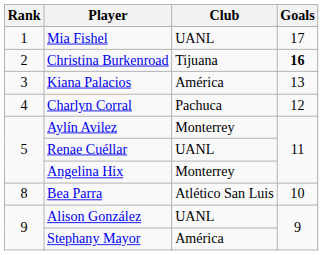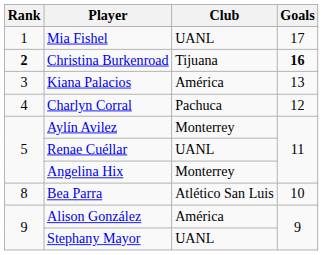 <table class="wikitable">
 <tr>
 <th>Rank</th>
 <th>Player</th>
 <th>Club</th>
 <th>Goals</th>
 </tr>
 <tr>
 <td align=center rowspan=1>1</td>
 <td> <a href='#'>Mia Fishel</a></td>
 <td>UANL</td>
 <td align=center rowspan=1>17</td>
 </tr>
 <tr>
-<td align=center rowspan=1>2</td>
+<td align=center rowspan=1><strong>2</strong></td>
 <td> <a href='#'>Christina Burkenroad</a></td>
 <td>Tijuana</td>
 <td align=center rowspan=1><strong>16</strong></td>
 </tr>
 <tr>
 <td align=center rowspan=1>3</td>
 <td> <a href='#'>Kiana Palacios</a></td>
 <td>América</td>
 <td align=center rowspan=1>13</td>
 </tr>
 <tr>
 <td align=center rowspan=1>4</td>
 <td> <a href='#'>Charlyn Corral</a></td>
 <td>Pachuca</td>
 <td align=center rowspan=1>12</td>
 </tr>
 <tr>
 <td align=center rowspan=3>5</td>
 <td> <a href='#'>Aylín Avilez</a></td>
 <td>Monterrey</td>
 <td align=center rowspan=3>11</td>
 </tr>
 <tr>
 <td> <a href='#'>Renae Cuéllar</a></td>
 <td>UANL</td>
 </tr>
 <tr>
 <td> <a href='#'>Angelina Hix</a></td>
 <td>Monterrey</td>
 </tr>
 <tr>
 <td align=center rowspan=1>8</td>
 <td> <a href='#'>Bea Parra</a></td>
 <td>Atlético San Luis</td>
 <td align=center rowspan=1>10</td>
 </tr>
 <tr>
 <td align=center rowspan=2>9</td>
 <td> <a href='#'>Alison González</a></td>
-<td>UANL</td>
+<td>América</td>
 <td align=center rowspan=2>9</td>
 </tr>
 <tr>
 <td> <a href='#'>Stephany Mayor</a></td>
-<td>América</td>
+<td>UANL</td>
 </tr>
 </table>
